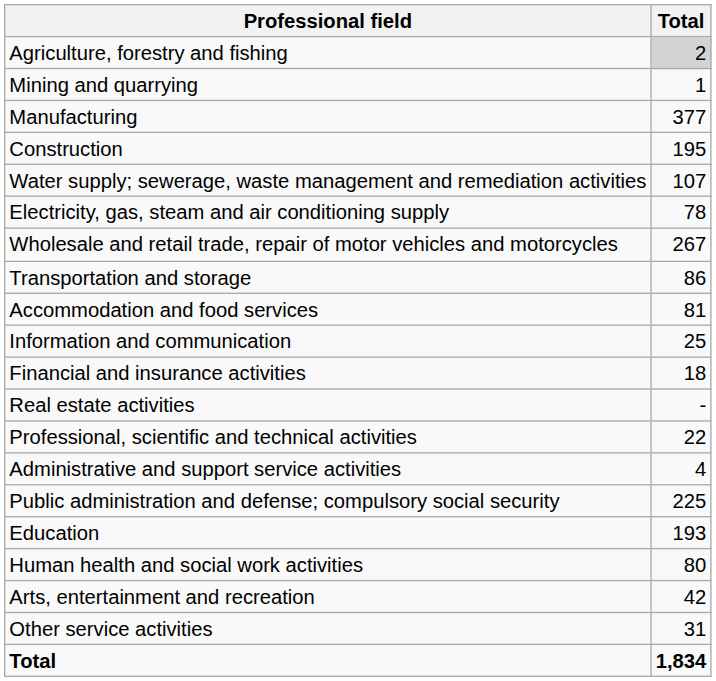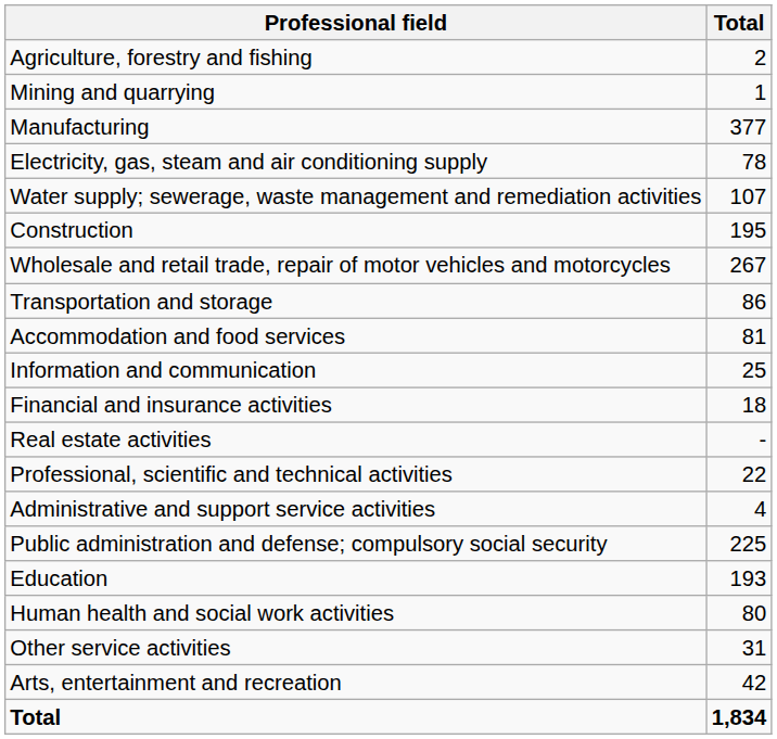 <table class="wikitable sortable" style="font-size:95%;">
 <tr>
 <th>Professional field</th>
 <th>Total</th>
 </tr>
 <tr>
 <td>Agriculture, forestry and fishing</td>
-<td align="right" style="background: lightgrey;">2</td>
+<td align="right">2</td>
 </tr>
 <tr>
 <td>Mining and quarrying</td>
 <td align="right">1</td>
 </tr>
 <tr>
 <td>Manufacturing</td>
 <td align="right">377</td>
 </tr>
 <tr>
-<td>Construction</td>
-<td align="right">195</td>
+<td>Electricity, gas, steam and air conditioning supply</td>
+<td align="right">78</td>
 </tr>
 <tr>
 <td>Water supply; sewerage, waste management and remediation activities</td>
 <td align="right">107</td>
 </tr>
 <tr>
-<td>Electricity, gas, steam and air conditioning supply</td>
-<td align="right">78</td>
+<td>Construction</td>
+<td align="right">195</td>
 </tr>
 <tr>
 <td>Wholesale and retail trade, repair of motor vehicles and motorcycles</td>
 <td align="right">267</td>
 </tr>
 <tr>
 <td>Transportation and storage</td>
 <td align="right">86</td>
 </tr>
 <tr>
 <td>Accommodation and food services</td>
 <td align="right">81</td>
 </tr>
 <tr>
 <td>Information and communication</td>
 <td align="right">25</td>
 </tr>
 <tr>
 <td>Financial and insurance activities</td>
 <td align="right">18</td>
 </tr>
 <tr>
 <td>Real estate activities</td>
 <td align="right">-</td>
 </tr>
 <tr>
 <td>Professional, scientific and technical activities</td>
 <td align="right">22</td>
 </tr>
 <tr>
 <td>Administrative and support service activities</td>
 <td align="right">4</td>
 </tr>
 <tr>
 <td>Public administration and defense; compulsory social security</td>
 <td align="right">225</td>
 </tr>
 <tr>
 <td>Education</td>
 <td align="right">193</td>
 </tr>
 <tr>
 <td>Human health and social work activities</td>
 <td align="right">80</td>
 </tr>
 <tr>
+<td>Other service activities</td>
+<td align="right">31</td>
+</tr>
+<tr>
 <td>Arts, entertainment and recreation</td>
 <td align="right">42</td>
-</tr>
-<tr>
-<td>Other service activities</td>
-<td align="right">31</td>
 </tr>
 <tr class="sortbottom">
 <td><strong>Total</strong></td>
 <td align="right"><strong>1,834</strong></td>
 </tr>
 </table>
